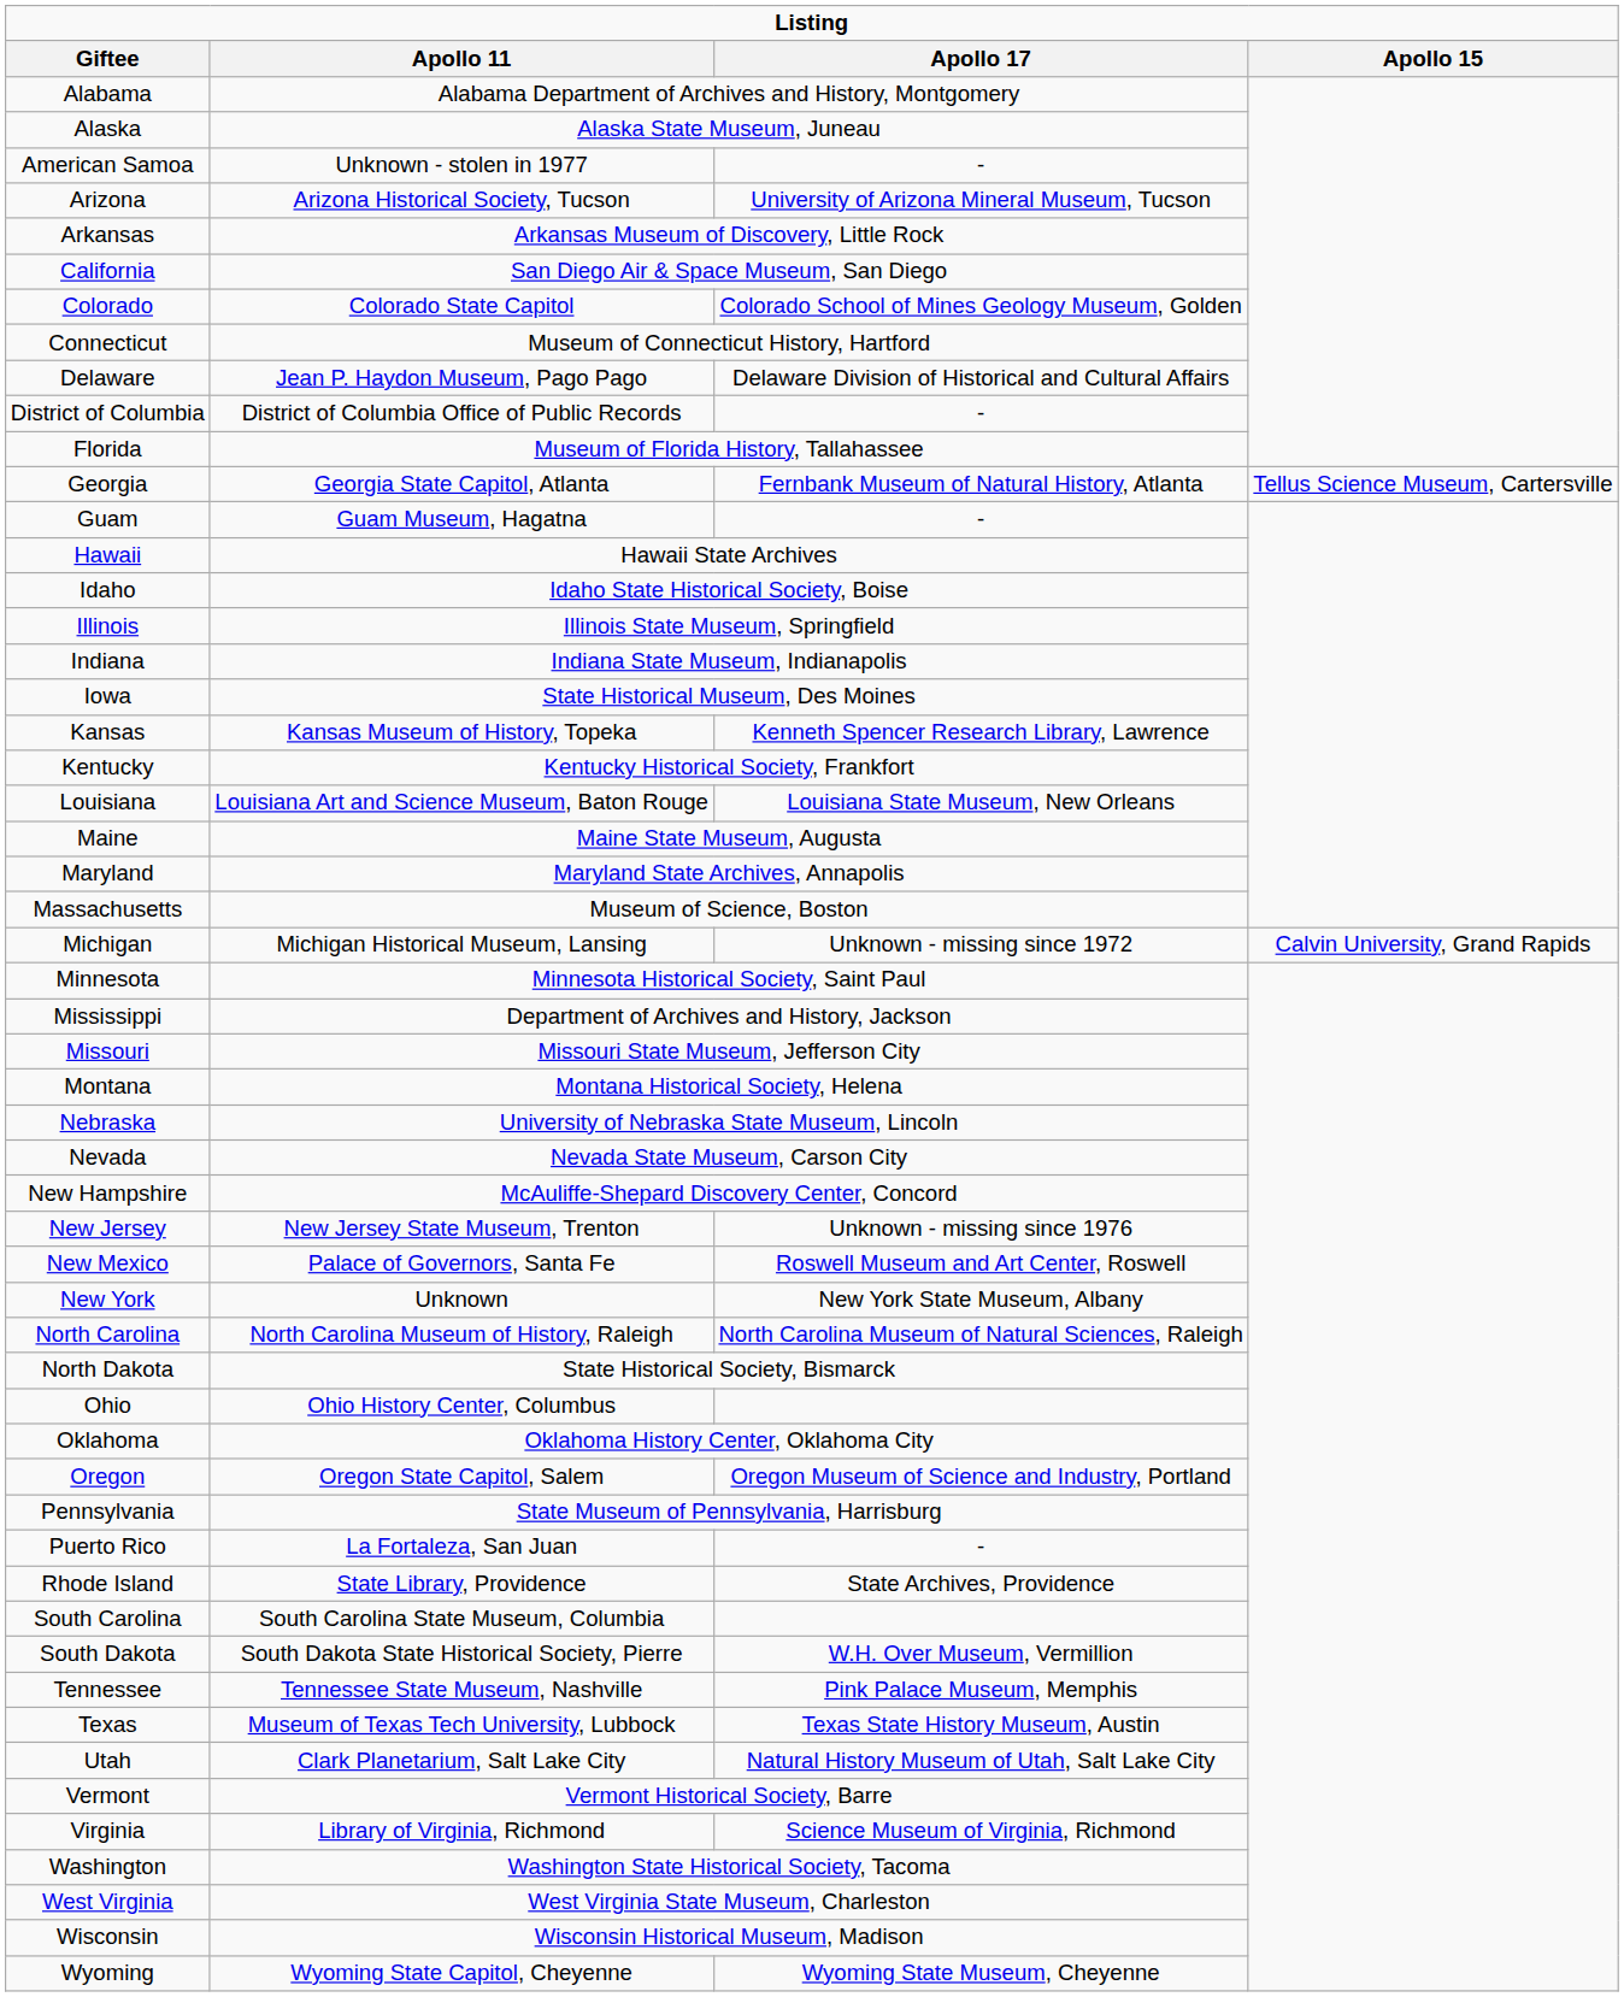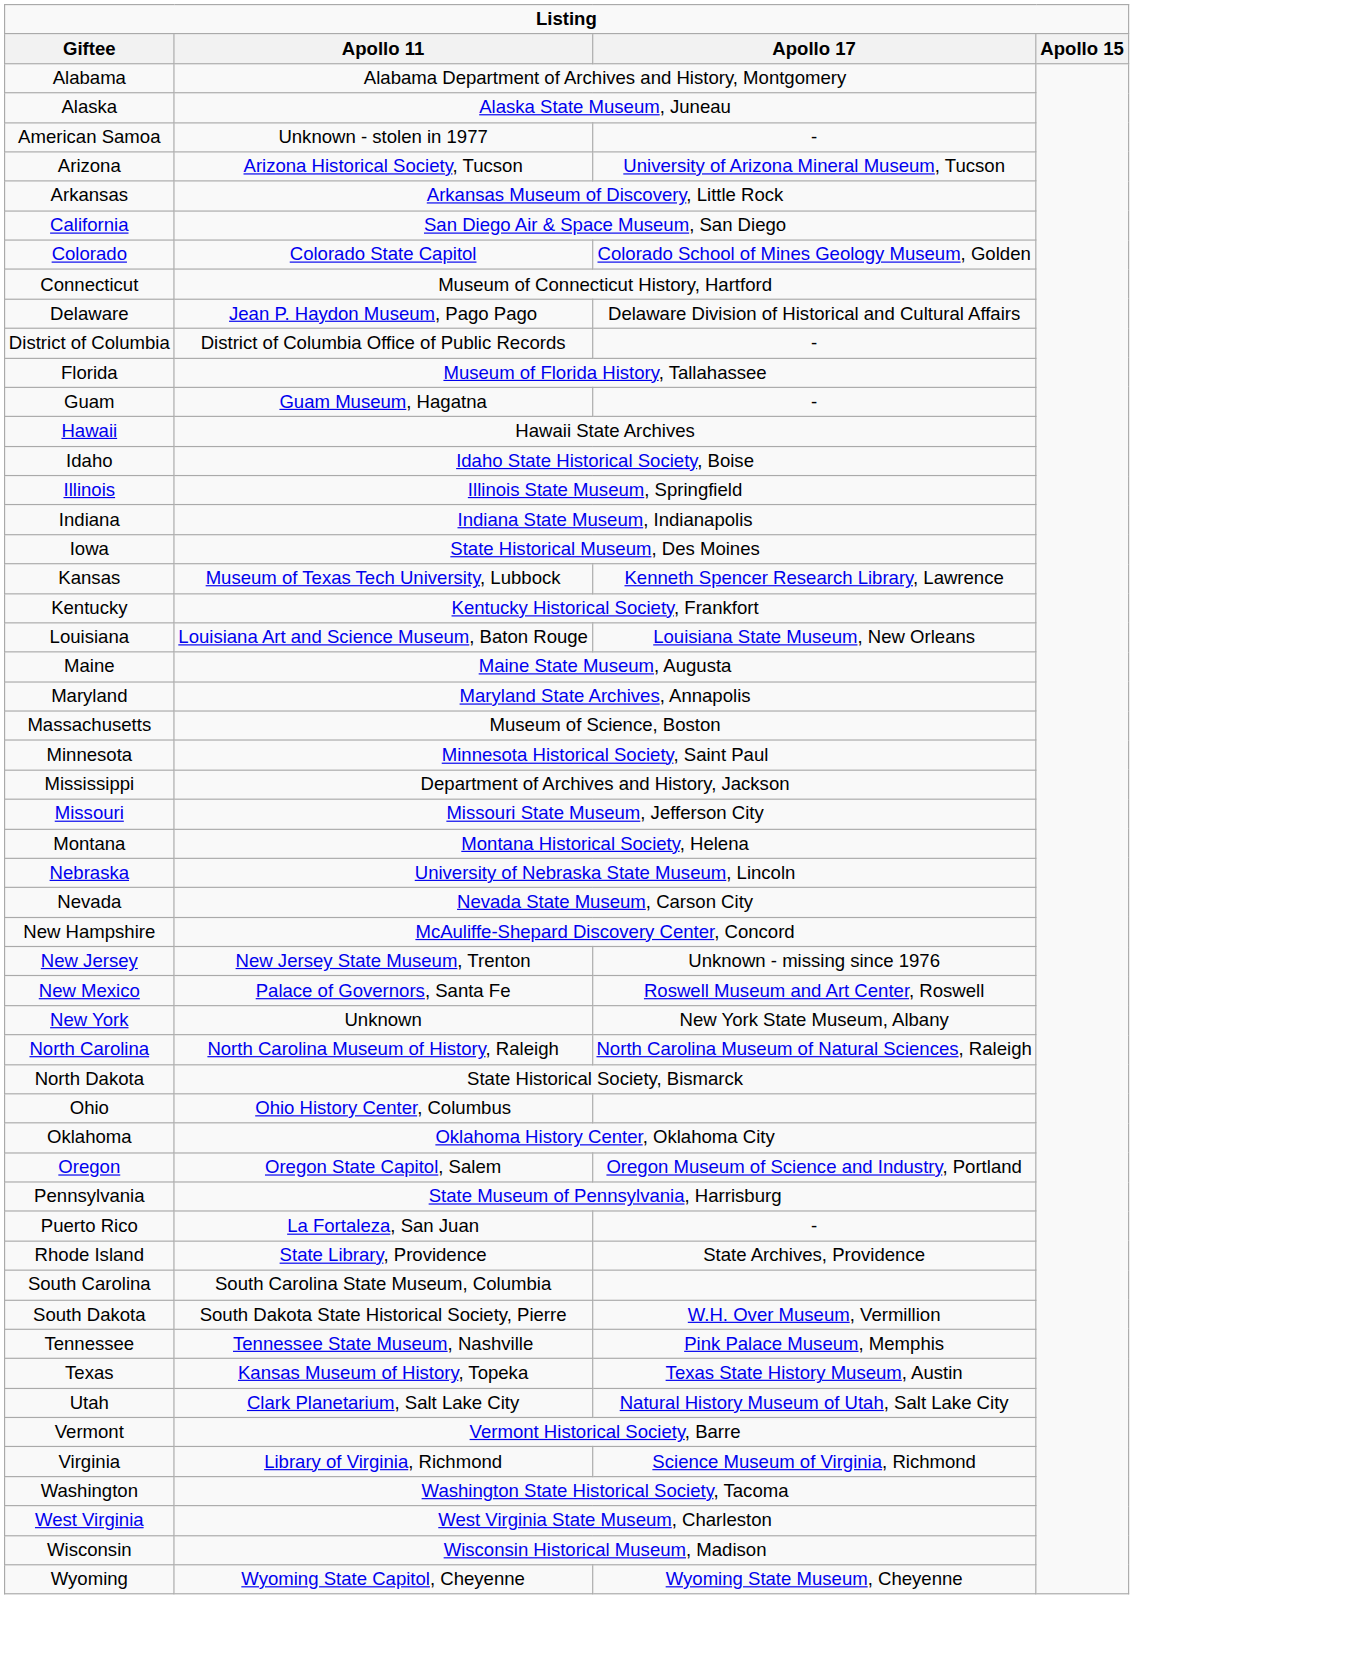 <table class="wikitable sortable" style="text-align:center; font-size:100%;">
 <tr>
 <td colspan="4" style="text-align:center;"><strong>Listing</strong></td>
 </tr>
 <tr>
 <th>Giftee</th>
 <th>Apollo 11</th>
 <th>Apollo 17</th>
 <th>Apollo 15</th>
 </tr>
 <tr>
 <td>Alabama</td>
 <td colspan="2">Alabama Department of Archives and History, Montgomery</td>
 </tr>
 <tr>
 <td>Alaska</td>
 <td colspan="2"><a href='#'>Alaska State Museum</a>, Juneau</td>
 </tr>
 <tr>
 <td>American Samoa</td>
 <td>Unknown - stolen in 1977</td>
 <td>-</td>
 </tr>
 <tr>
 <td>Arizona</td>
 <td><a href='#'>Arizona Historical Society</a>, Tucson</td>
 <td><a href='#'>University of Arizona Mineral Museum</a>, Tucson</td>
 </tr>
 <tr>
 <td>Arkansas</td>
 <td colspan="2"><a href='#'>Arkansas Museum of Discovery</a>, Little Rock</td>
 </tr>
 <tr>
 <td><a href='#'>California</a></td>
 <td colspan="2"><a href='#'>San Diego Air & Space Museum</a>, San Diego</td>
 </tr>
 <tr>
 <td><a href='#'>Colorado</a></td>
 <td><a href='#'>Colorado State Capitol</a></td>
 <td><a href='#'>Colorado School of Mines Geology Museum</a>, Golden</td>
 </tr>
 <tr>
 <td>Connecticut</td>
 <td colspan="2">Museum of Connecticut History, Hartford</td>
 </tr>
 <tr>
 <td>Delaware</td>
 <td><a href='#'>Jean P. Haydon Museum</a>, Pago Pago</td>
 <td>Delaware Division of Historical and Cultural Affairs</td>
 </tr>
 <tr>
 <td>District of Columbia</td>
 <td>District of Columbia Office of Public Records</td>
 <td>-</td>
 </tr>
 <tr>
 <td>Florida</td>
 <td colspan="2"><a href='#'>Museum of Florida History</a>, Tallahassee</td>
 </tr>
 <tr>
-<td>Georgia</td>
-<td><a href='#'>Georgia State Capitol</a>, Atlanta</td>
-<td><a href='#'>Fernbank Museum of Natural History</a>, Atlanta</td>
-<td><a href='#'>Tellus Science Museum</a>, Cartersville</td>
-</tr>
-<tr>
 <td>Guam</td>
 <td><a href='#'>Guam Museum</a>, Hagatna</td>
 <td>-</td>
 </tr>
 <tr>
 <td><a href='#'>Hawaii</a></td>
 <td colspan="2">Hawaii State Archives</td>
 </tr>
 <tr>
 <td>Idaho</td>
 <td colspan="2"><a href='#'>Idaho State Historical Society</a>, Boise</td>
 </tr>
 <tr>
 <td><a href='#'>Illinois</a></td>
 <td colspan="2"><a href='#'>Illinois State Museum</a>, Springfield</td>
 </tr>
 <tr>
 <td>Indiana</td>
 <td colspan="2"><a href='#'>Indiana State Museum</a>, Indianapolis</td>
 </tr>
 <tr>
 <td>Iowa</td>
 <td colspan="2"><a href='#'>State Historical Museum</a>, Des Moines</td>
 </tr>
 <tr>
 <td>Kansas</td>
-<td><a href='#'>Kansas Museum of History</a>, Topeka</td>
+<td><a href='#'>Museum of Texas Tech University</a>, Lubbock</td>
 <td><a href='#'>Kenneth Spencer Research Library</a>, Lawrence</td>
 </tr>
 <tr>
 <td>Kentucky</td>
 <td colspan="2"><a href='#'>Kentucky Historical Society</a>, Frankfort</td>
 </tr>
 <tr>
 <td>Louisiana</td>
 <td><a href='#'>Louisiana Art and Science Museum</a>, Baton Rouge</td>
 <td><a href='#'>Louisiana State Museum</a>, New Orleans</td>
 </tr>
 <tr>
 <td>Maine</td>
 <td colspan="2"><a href='#'>Maine State Museum</a>, Augusta</td>
 </tr>
 <tr>
 <td>Maryland</td>
 <td colspan="2"><a href='#'>Maryland State Archives</a>, Annapolis</td>
 </tr>
 <tr>
 <td>Massachusetts</td>
 <td colspan="2">Museum of Science, Boston</td>
-</tr>
-<tr>
-<td>Michigan</td>
-<td>Michigan Historical Museum, Lansing</td>
-<td>Unknown - missing since 1972</td>
-<td><a href='#'>Calvin University</a>, Grand Rapids</td>
 </tr>
 <tr>
 <td>Minnesota</td>
 <td colspan="2"><a href='#'>Minnesota Historical Society</a>, Saint Paul</td>
 </tr>
 <tr>
 <td>Mississippi</td>
 <td colspan="2">Department of Archives and History, Jackson</td>
 </tr>
 <tr>
 <td><a href='#'>Missouri</a></td>
 <td colspan="2"><a href='#'>Missouri State Museum</a>, Jefferson City</td>
 </tr>
 <tr>
 <td>Montana</td>
 <td colspan="2"><a href='#'>Montana Historical Society</a>, Helena</td>
 </tr>
 <tr>
 <td><a href='#'>Nebraska</a></td>
 <td colspan="2"><a href='#'>University of Nebraska State Museum</a>, Lincoln</td>
 </tr>
 <tr>
 <td>Nevada</td>
 <td colspan="2"><a href='#'>Nevada State Museum</a>, Carson City</td>
 </tr>
 <tr>
 <td>New Hampshire</td>
 <td colspan="2"><a href='#'>McAuliffe-Shepard Discovery Center</a>, Concord</td>
 </tr>
 <tr>
 <td><a href='#'>New Jersey</a></td>
 <td><a href='#'>New Jersey State Museum</a>, Trenton</td>
 <td>Unknown - missing since 1976</td>
 </tr>
 <tr>
 <td><a href='#'>New Mexico</a></td>
 <td><a href='#'>Palace of Governors</a>, Santa Fe</td>
 <td><a href='#'>Roswell Museum and Art Center</a>, Roswell</td>
 </tr>
 <tr>
 <td><a href='#'>New York</a></td>
 <td>Unknown</td>
 <td>New York State Museum, Albany</td>
 </tr>
 <tr>
 <td><a href='#'>North Carolina</a></td>
 <td><a href='#'>North Carolina Museum of History</a>, Raleigh</td>
 <td><a href='#'>North Carolina Museum of Natural Sciences</a>, Raleigh</td>
 </tr>
 <tr>
 <td>North Dakota</td>
 <td colspan="2">State Historical Society, Bismarck</td>
 </tr>
 <tr>
 <td>Ohio</td>
 <td><a href='#'>Ohio History Center</a>, Columbus</td>
 <td></td>
 </tr>
 <tr>
 <td>Oklahoma</td>
 <td colspan="2"><a href='#'>Oklahoma History Center</a>, Oklahoma City</td>
 </tr>
 <tr>
 <td><a href='#'>Oregon</a></td>
 <td><a href='#'>Oregon State Capitol</a>, Salem</td>
 <td><a href='#'>Oregon Museum of Science and Industry</a>, Portland</td>
 </tr>
 <tr>
 <td>Pennsylvania</td>
 <td colspan="2"><a href='#'>State Museum of Pennsylvania</a>, Harrisburg</td>
 </tr>
 <tr>
 <td>Puerto Rico</td>
 <td><a href='#'>La Fortaleza</a>, San Juan</td>
 <td>-</td>
 </tr>
 <tr>
 <td>Rhode Island</td>
 <td><a href='#'>State Library</a>, Providence</td>
 <td>State Archives, Providence</td>
 </tr>
 <tr>
 <td>South Carolina</td>
 <td>South Carolina State Museum, Columbia</td>
 <td></td>
 </tr>
 <tr>
 <td>South Dakota</td>
 <td>South Dakota State Historical Society, Pierre</td>
 <td><a href='#'>W.H. Over Museum</a>, Vermillion</td>
 </tr>
 <tr>
 <td>Tennessee</td>
 <td><a href='#'>Tennessee State Museum</a>, Nashville</td>
 <td><a href='#'>Pink Palace Museum</a>, Memphis</td>
 </tr>
 <tr>
 <td>Texas</td>
-<td><a href='#'>Museum of Texas Tech University</a>, Lubbock</td>
+<td><a href='#'>Kansas Museum of History</a>, Topeka</td>
 <td><a href='#'>Texas State History Museum</a>, Austin</td>
 </tr>
 <tr>
 <td>Utah</td>
 <td><a href='#'>Clark Planetarium</a>, Salt Lake City</td>
 <td><a href='#'>Natural History Museum of Utah</a>, Salt Lake City</td>
 </tr>
 <tr>
 <td>Vermont</td>
 <td colspan="2"><a href='#'>Vermont Historical Society</a>, Barre</td>
 </tr>
 <tr>
 <td>Virginia</td>
 <td><a href='#'>Library of Virginia</a>, Richmond</td>
 <td><a href='#'>Science Museum of Virginia</a>, Richmond</td>
 </tr>
 <tr>
 <td>Washington</td>
 <td colspan="2"><a href='#'>Washington State Historical Society</a>, Tacoma</td>
 </tr>
 <tr>
 <td><a href='#'>West Virginia</a></td>
 <td colspan="2"><a href='#'>West Virginia State Museum</a>, Charleston</td>
 </tr>
 <tr>
 <td>Wisconsin</td>
 <td colspan="2"><a href='#'>Wisconsin Historical Museum</a>, Madison</td>
 </tr>
 <tr>
 <td>Wyoming</td>
 <td><a href='#'>Wyoming State Capitol</a>, Cheyenne</td>
 <td><a href='#'>Wyoming State Museum</a>, Cheyenne</td>
 </tr>
 </table>
